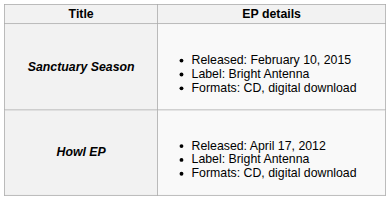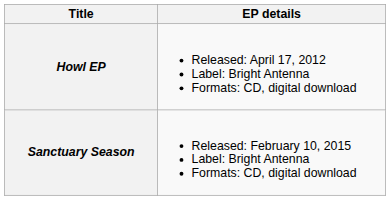 <table class="wikitable plainrowheaders" style="text-align:center;">
 <tr>
 <th scope="col" style="width:12em;">Title</th>
 <th scope="col" style="width:18em;">EP details</th>
 </tr>
 <tr>
+<th scope="row"><em>Howl EP</em></th>
+<td style="text-align:left;"><br><ul><li>Released: April 17, 2012</li><li>Label: Bright Antenna</li><li>Formats: CD, digital download</li></ul></td>
+</tr>
+<tr>
 <th scope="row"><em>Sanctuary Season</em></th>
 <td style="text-align:left;"><br><ul><li>Released: February 10, 2015</li><li>Label: Bright Antenna</li><li>Formats: CD, digital download</li></ul></td>
 </tr>
-<tr>
-<th scope="row"><em>Howl EP</em></th>
-<td style="text-align:left;"><br><ul><li>Released: April 17, 2012</li><li>Label: Bright Antenna</li><li>Formats: CD, digital download</li></ul></td>
-</tr>
 </table>
